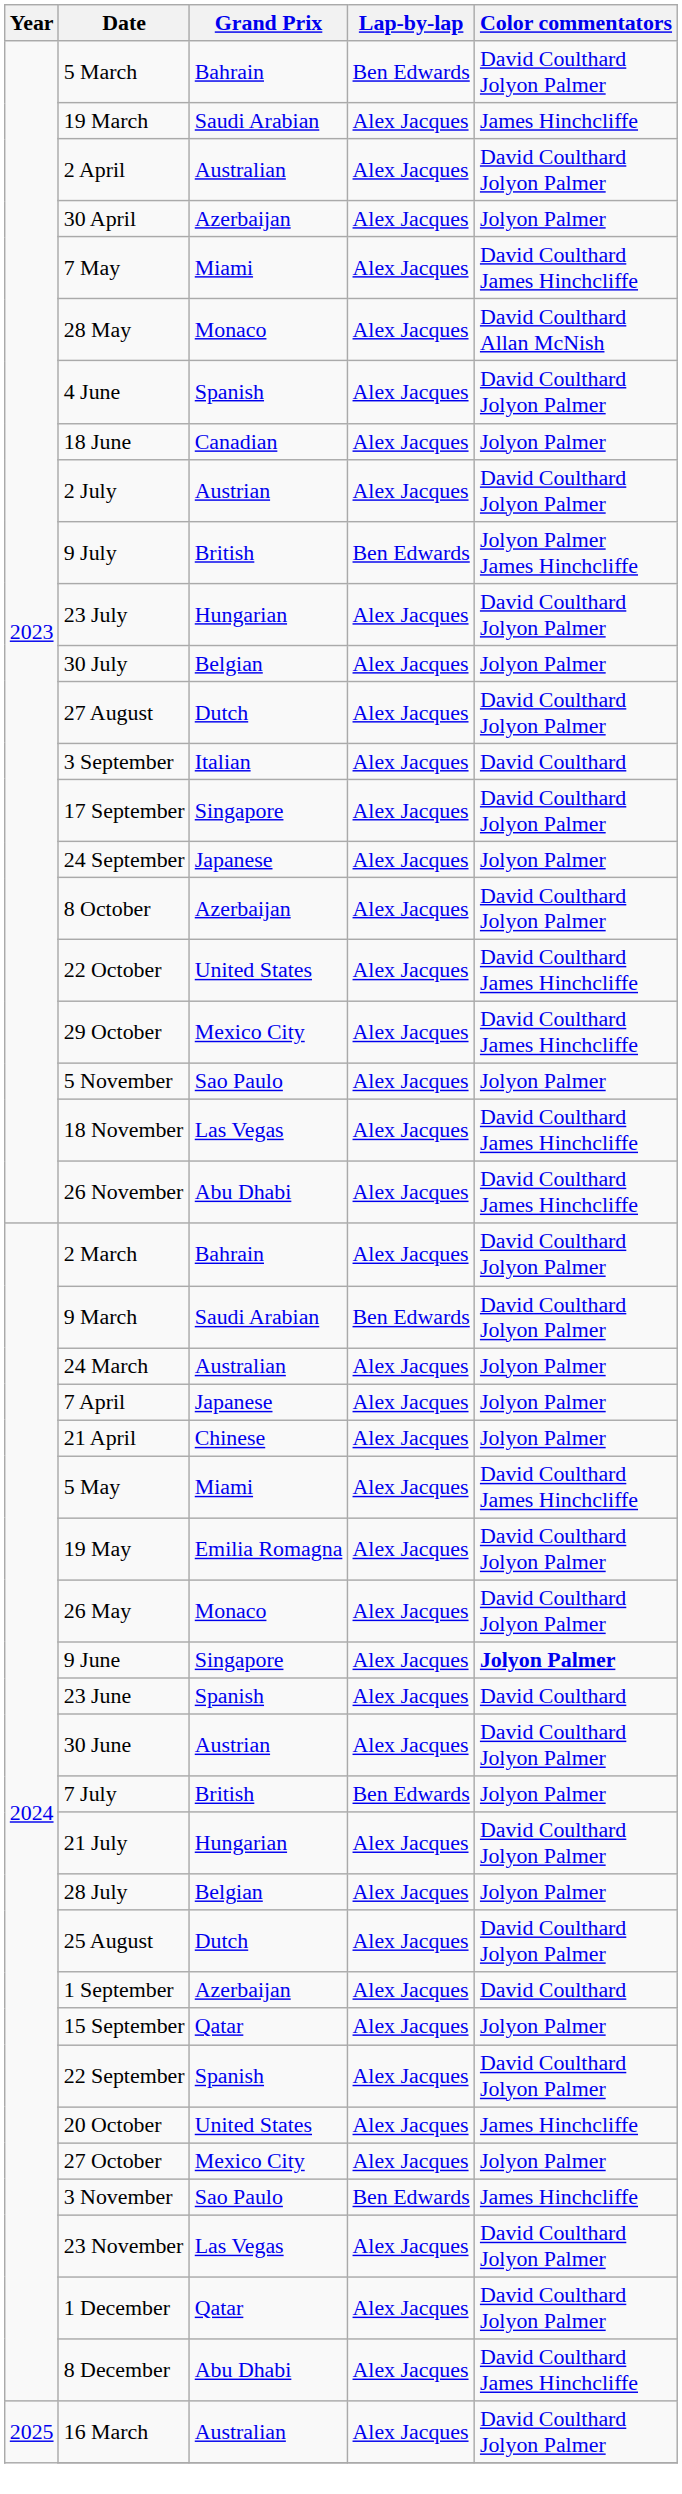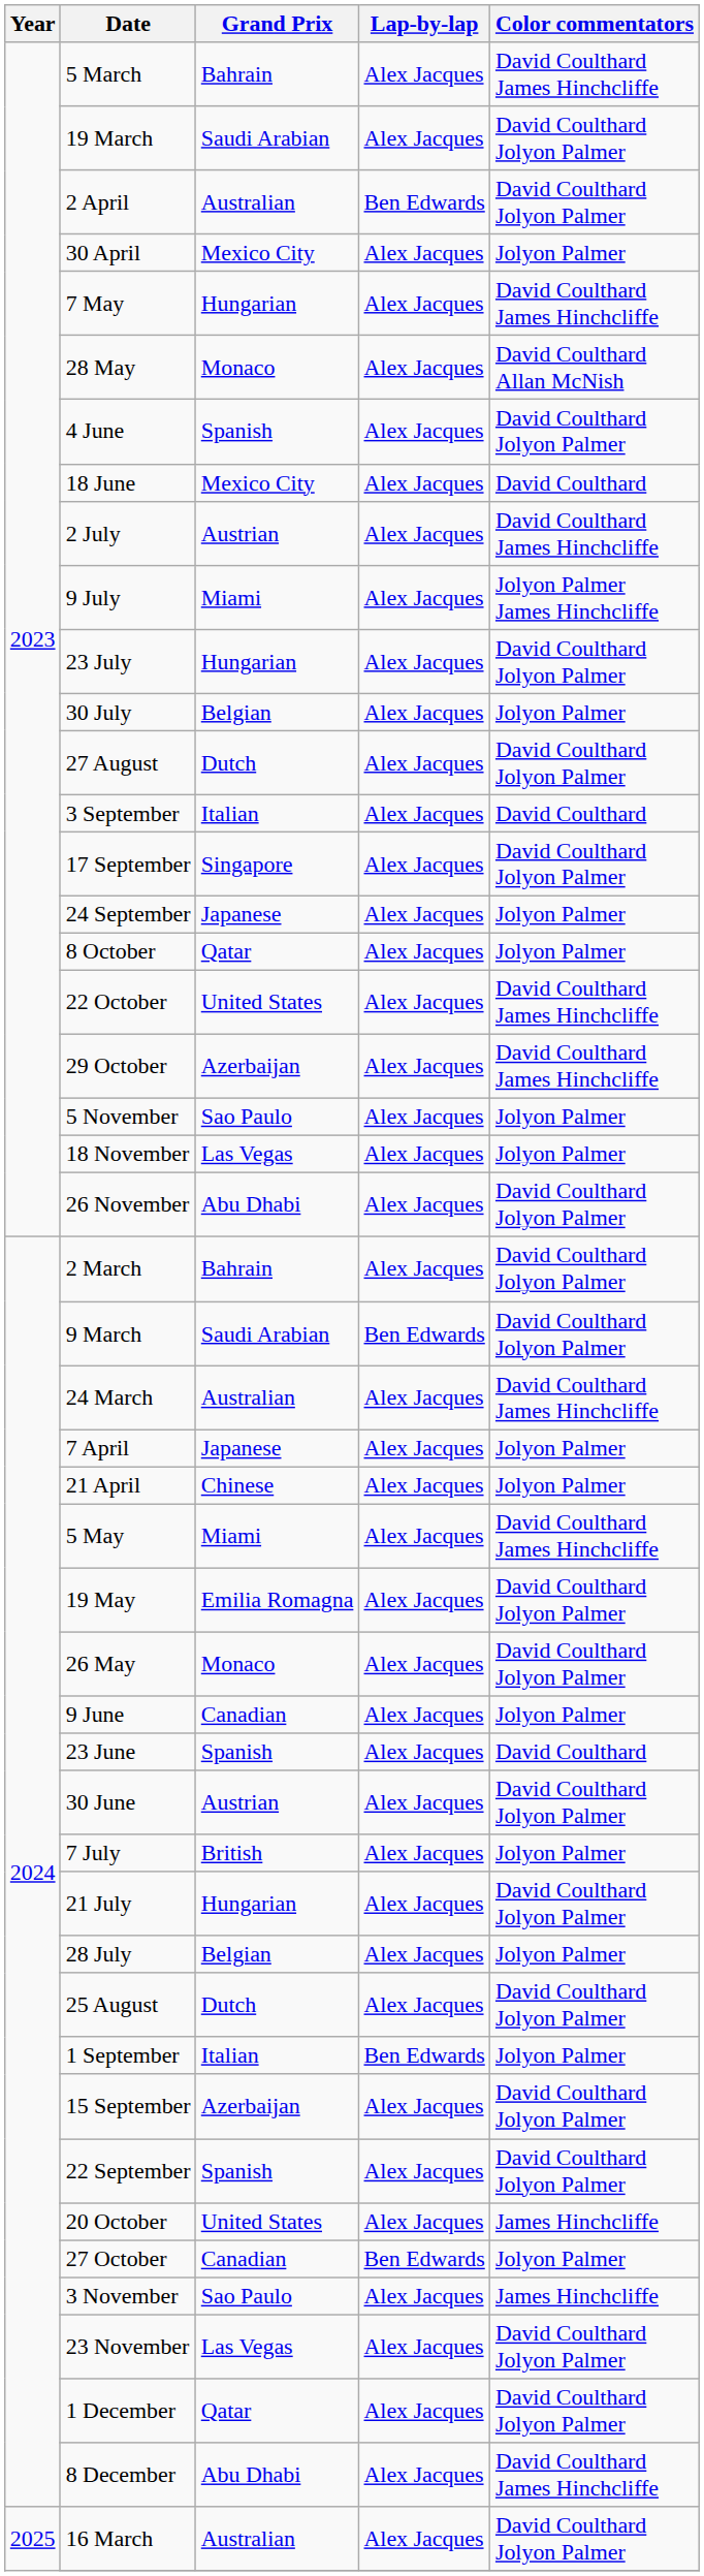 <table class="wikitable" style="font-size: 95%;">
 <tr>
 <th>Year</th>
 <th>Date</th>
 <th><a href='#'>Grand Prix</a></th>
 <th><a href='#'>Lap-by-lap</a></th>
 <th><a href='#'>Color commentators</a></th>
 </tr>
 <tr>
 <td rowspan=22><a href='#'>2023</a></td>
 <td>5 March</td>
 <td> <a href='#'>Bahrain</a></td>
-<td><a href='#'>Ben Edwards</a></td>
-<td><a href='#'>David Coulthard</a> <br> <a href='#'>Jolyon Palmer</a></td>
+<td><a href='#'>Alex Jacques</a></td>
+<td><a href='#'>David Coulthard</a> <br> <a href='#'>James Hinchcliffe</a></td>
 </tr>
 <tr>
 <td>19 March</td>
 <td> <a href='#'>Saudi Arabian</a></td>
 <td><a href='#'>Alex Jacques</a></td>
-<td><a href='#'>James Hinchcliffe</a></td>
+<td><a href='#'>David Coulthard</a> <br> <a href='#'>Jolyon Palmer</a></td>
 </tr>
 <tr>
 <td>2 April</td>
 <td> <a href='#'>Australian</a></td>
-<td><a href='#'>Alex Jacques</a></td>
+<td><a href='#'>Ben Edwards</a></td>
 <td><a href='#'>David Coulthard</a> <br> <a href='#'>Jolyon Palmer</a></td>
 </tr>
 <tr>
 <td>30 April</td>
-<td> <a href='#'>Azerbaijan</a></td>
+<td> <a href='#'>Mexico City</a></td>
 <td><a href='#'>Alex Jacques</a></td>
 <td><a href='#'>Jolyon Palmer</a></td>
 </tr>
 <tr>
 <td>7 May</td>
-<td> <a href='#'>Miami</a></td>
+<td> <a href='#'>Hungarian</a></td>
 <td><a href='#'>Alex Jacques</a></td>
 <td><a href='#'>David Coulthard</a> <br> <a href='#'>James Hinchcliffe</a></td>
 </tr>
 <tr>
 <td>28 May</td>
 <td> <a href='#'>Monaco</a></td>
 <td><a href='#'>Alex Jacques</a></td>
 <td><a href='#'>David Coulthard</a> <br> <a href='#'>Allan McNish</a></td>
 </tr>
 <tr>
 <td>4 June</td>
 <td> <a href='#'>Spanish</a></td>
 <td><a href='#'>Alex Jacques</a></td>
 <td><a href='#'>David Coulthard</a> <br> <a href='#'>Jolyon Palmer</a></td>
 </tr>
 <tr>
 <td>18 June</td>
-<td> <a href='#'>Canadian</a></td>
+<td> <a href='#'>Mexico City</a></td>
 <td><a href='#'>Alex Jacques</a></td>
-<td><a href='#'>Jolyon Palmer</a></td>
+<td><a href='#'>David Coulthard</a></td>
 </tr>
 <tr>
 <td>2 July</td>
 <td> <a href='#'>Austrian</a></td>
 <td><a href='#'>Alex Jacques</a></td>
-<td><a href='#'>David Coulthard</a> <br> <a href='#'>Jolyon Palmer</a></td>
+<td><a href='#'>David Coulthard</a> <br> <a href='#'>James Hinchcliffe</a></td>
 </tr>
 <tr>
 <td>9 July</td>
-<td> <a href='#'>British</a></td>
-<td><a href='#'>Ben Edwards</a></td>
+<td> <a href='#'>Miami</a></td>
+<td><a href='#'>Alex Jacques</a></td>
 <td><a href='#'>Jolyon Palmer</a> <br> <a href='#'>James Hinchcliffe</a></td>
 </tr>
 <tr>
 <td>23 July</td>
 <td> <a href='#'>Hungarian</a></td>
 <td><a href='#'>Alex Jacques</a></td>
 <td><a href='#'>David Coulthard</a> <br> <a href='#'>Jolyon Palmer</a></td>
 </tr>
 <tr>
 <td>30 July</td>
 <td> <a href='#'>Belgian</a></td>
 <td><a href='#'>Alex Jacques</a></td>
 <td><a href='#'>Jolyon Palmer</a></td>
 </tr>
 <tr>
 <td>27 August</td>
 <td> <a href='#'>Dutch</a></td>
 <td><a href='#'>Alex Jacques</a></td>
 <td><a href='#'>David Coulthard</a> <br> <a href='#'>Jolyon Palmer</a></td>
 </tr>
 <tr>
 <td>3 September</td>
 <td> <a href='#'>Italian</a></td>
 <td><a href='#'>Alex Jacques</a></td>
 <td><a href='#'>David Coulthard</a></td>
 </tr>
 <tr>
 <td>17 September</td>
 <td> <a href='#'>Singapore</a></td>
 <td><a href='#'>Alex Jacques</a></td>
 <td><a href='#'>David Coulthard</a> <br> <a href='#'>Jolyon Palmer</a></td>
 </tr>
 <tr>
 <td>24 September</td>
 <td> <a href='#'>Japanese</a></td>
 <td><a href='#'>Alex Jacques</a></td>
 <td><a href='#'>Jolyon Palmer</a></td>
 </tr>
 <tr>
 <td>8 October</td>
-<td> <a href='#'>Azerbaijan</a></td>
+<td> <a href='#'>Qatar</a></td>
 <td><a href='#'>Alex Jacques</a></td>
-<td><a href='#'>David Coulthard</a> <br> <a href='#'>Jolyon Palmer</a></td>
+<td><a href='#'>Jolyon Palmer</a></td>
 </tr>
 <tr>
 <td>22 October</td>
 <td> <a href='#'>United States</a></td>
 <td><a href='#'>Alex Jacques</a></td>
 <td><a href='#'>David Coulthard</a> <br> <a href='#'>James Hinchcliffe</a></td>
 </tr>
 <tr>
 <td>29 October</td>
-<td> <a href='#'>Mexico City</a></td>
+<td> <a href='#'>Azerbaijan</a></td>
 <td><a href='#'>Alex Jacques</a></td>
 <td><a href='#'>David Coulthard</a> <br> <a href='#'>James Hinchcliffe</a></td>
 </tr>
 <tr>
 <td>5 November</td>
 <td> <a href='#'>Sao Paulo</a></td>
 <td><a href='#'>Alex Jacques</a></td>
 <td><a href='#'>Jolyon Palmer</a></td>
 </tr>
 <tr>
 <td>18 November</td>
 <td> <a href='#'>Las Vegas</a></td>
 <td><a href='#'>Alex Jacques</a></td>
-<td><a href='#'>David Coulthard</a> <br> <a href='#'>James Hinchcliffe</a></td>
+<td><a href='#'>Jolyon Palmer</a></td>
 </tr>
 <tr>
 <td>26 November</td>
 <td> <a href='#'>Abu Dhabi</a></td>
 <td><a href='#'>Alex Jacques</a></td>
-<td><a href='#'>David Coulthard</a> <br> <a href='#'>James Hinchcliffe</a></td>
+<td><a href='#'>David Coulthard</a> <br> <a href='#'>Jolyon Palmer</a></td>
 </tr>
 <tr>
 <td rowspan=24><a href='#'>2024</a></td>
 <td>2 March</td>
 <td> <a href='#'>Bahrain</a></td>
 <td><a href='#'>Alex Jacques</a></td>
 <td><a href='#'>David Coulthard</a> <br> <a href='#'>Jolyon Palmer</a></td>
 </tr>
 <tr>
 <td>9 March</td>
 <td> <a href='#'>Saudi Arabian</a></td>
 <td><a href='#'>Ben Edwards</a></td>
 <td><a href='#'>David Coulthard</a> <br> <a href='#'>Jolyon Palmer</a></td>
 </tr>
 <tr>
 <td>24 March</td>
 <td> <a href='#'>Australian</a></td>
 <td><a href='#'>Alex Jacques</a></td>
-<td><a href='#'>Jolyon Palmer</a></td>
+<td><a href='#'>David Coulthard</a> <br> <a href='#'>James Hinchcliffe</a></td>
 </tr>
 <tr>
 <td>7 April</td>
 <td> <a href='#'>Japanese</a></td>
 <td><a href='#'>Alex Jacques</a></td>
 <td><a href='#'>Jolyon Palmer</a></td>
 </tr>
 <tr>
 <td>21 April</td>
 <td> <a href='#'>Chinese</a></td>
 <td><a href='#'>Alex Jacques</a></td>
 <td><a href='#'>Jolyon Palmer</a></td>
 </tr>
 <tr>
 <td>5 May</td>
 <td> <a href='#'>Miami</a></td>
 <td><a href='#'>Alex Jacques</a></td>
 <td><a href='#'>David Coulthard</a> <br> <a href='#'>James Hinchcliffe</a></td>
 </tr>
 <tr>
 <td>19 May</td>
 <td> <a href='#'>Emilia Romagna</a></td>
 <td><a href='#'>Alex Jacques</a></td>
 <td><a href='#'>David Coulthard</a> <br> <a href='#'>Jolyon Palmer</a></td>
 </tr>
 <tr>
 <td>26 May</td>
 <td> <a href='#'>Monaco</a></td>
 <td><a href='#'>Alex Jacques</a></td>
 <td><a href='#'>David Coulthard</a> <br> <a href='#'>Jolyon Palmer</a></td>
 </tr>
 <tr>
 <td>9 June</td>
-<td> <a href='#'>Singapore</a></td>
+<td> <a href='#'>Canadian</a></td>
 <td><a href='#'>Alex Jacques</a></td>
-<td><strong><a href='#'>Jolyon Palmer</a></strong></td>
+<td><a href='#'>Jolyon Palmer</a></td>
 </tr>
 <tr>
 <td>23 June</td>
 <td> <a href='#'>Spanish</a></td>
 <td><a href='#'>Alex Jacques</a></td>
 <td><a href='#'>David Coulthard</a></td>
 </tr>
 <tr>
 <td>30 June</td>
 <td> <a href='#'>Austrian</a></td>
 <td><a href='#'>Alex Jacques</a></td>
 <td><a href='#'>David Coulthard</a> <br> <a href='#'>Jolyon Palmer</a></td>
 </tr>
 <tr>
 <td>7 July</td>
 <td> <a href='#'>British</a></td>
-<td><a href='#'>Ben Edwards</a></td>
+<td><a href='#'>Alex Jacques</a></td>
 <td><a href='#'>Jolyon Palmer</a></td>
 </tr>
 <tr>
 <td>21 July</td>
 <td> <a href='#'>Hungarian</a></td>
 <td><a href='#'>Alex Jacques</a></td>
 <td><a href='#'>David Coulthard</a> <br> <a href='#'>Jolyon Palmer</a></td>
 </tr>
 <tr>
 <td>28 July</td>
 <td> <a href='#'>Belgian</a></td>
 <td><a href='#'>Alex Jacques</a></td>
 <td><a href='#'>Jolyon Palmer</a></td>
 </tr>
 <tr>
 <td>25 August</td>
 <td> <a href='#'>Dutch</a></td>
 <td><a href='#'>Alex Jacques</a></td>
 <td><a href='#'>David Coulthard</a> <br> <a href='#'>Jolyon Palmer</a></td>
 </tr>
 <tr>
 <td>1 September</td>
-<td> <a href='#'>Azerbaijan</a></td>
-<td><a href='#'>Alex Jacques</a></td>
-<td><a href='#'>David Coulthard</a></td>
+<td> <a href='#'>Italian</a></td>
+<td><a href='#'>Ben Edwards</a></td>
+<td><a href='#'>Jolyon Palmer</a></td>
 </tr>
 <tr>
 <td>15 September</td>
-<td> <a href='#'>Qatar</a></td>
+<td> <a href='#'>Azerbaijan</a></td>
 <td><a href='#'>Alex Jacques</a></td>
-<td><a href='#'>Jolyon Palmer</a></td>
+<td><a href='#'>David Coulthard</a> <br> <a href='#'>Jolyon Palmer</a></td>
 </tr>
 <tr>
 <td>22 September</td>
 <td> <a href='#'>Spanish</a></td>
 <td><a href='#'>Alex Jacques</a></td>
 <td><a href='#'>David Coulthard</a> <br> <a href='#'>Jolyon Palmer</a></td>
 </tr>
 <tr>
 <td>20 October</td>
 <td> <a href='#'>United States</a></td>
 <td><a href='#'>Alex Jacques</a></td>
 <td><a href='#'>James Hinchcliffe</a></td>
 </tr>
 <tr>
 <td>27 October</td>
-<td> <a href='#'>Mexico City</a></td>
-<td><a href='#'>Alex Jacques</a></td>
+<td> <a href='#'>Canadian</a></td>
+<td><a href='#'>Ben Edwards</a></td>
 <td><a href='#'>Jolyon Palmer</a></td>
 </tr>
 <tr>
 <td>3 November</td>
 <td> <a href='#'>Sao Paulo</a></td>
-<td><a href='#'>Ben Edwards</a></td>
+<td><a href='#'>Alex Jacques</a></td>
 <td><a href='#'>James Hinchcliffe</a></td>
 </tr>
 <tr>
 <td>23 November</td>
 <td> <a href='#'>Las Vegas</a></td>
 <td><a href='#'>Alex Jacques</a></td>
 <td><a href='#'>David Coulthard</a> <br> <a href='#'>Jolyon Palmer</a></td>
 </tr>
 <tr>
 <td>1 December</td>
 <td> <a href='#'>Qatar</a></td>
 <td><a href='#'>Alex Jacques</a></td>
 <td><a href='#'>David Coulthard</a> <br> <a href='#'>Jolyon Palmer</a></td>
 </tr>
 <tr>
 <td>8 December</td>
 <td> <a href='#'>Abu Dhabi</a></td>
 <td><a href='#'>Alex Jacques</a></td>
 <td><a href='#'>David Coulthard</a> <br> <a href='#'>James Hinchcliffe</a></td>
 </tr>
 <tr>
 <td rowspan=24><a href='#'>2025</a></td>
 <td>16 March</td>
 <td> <a href='#'>Australian</a></td>
 <td><a href='#'>Alex Jacques</a></td>
 <td><a href='#'>David Coulthard</a> <br> <a href='#'>Jolyon Palmer</a></td>
 </tr>
 <tr>
 </tr>
 </table>
